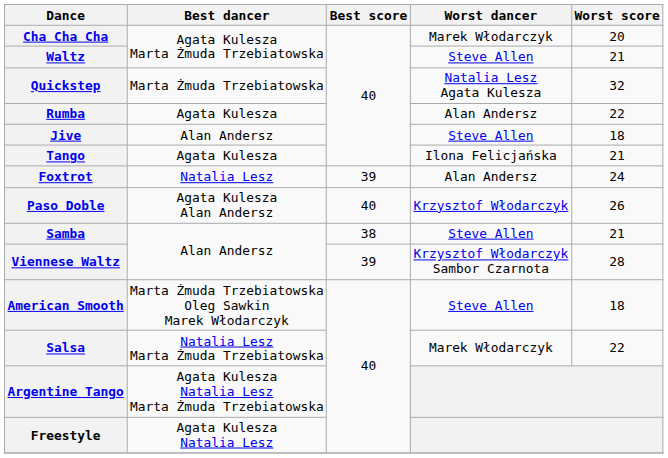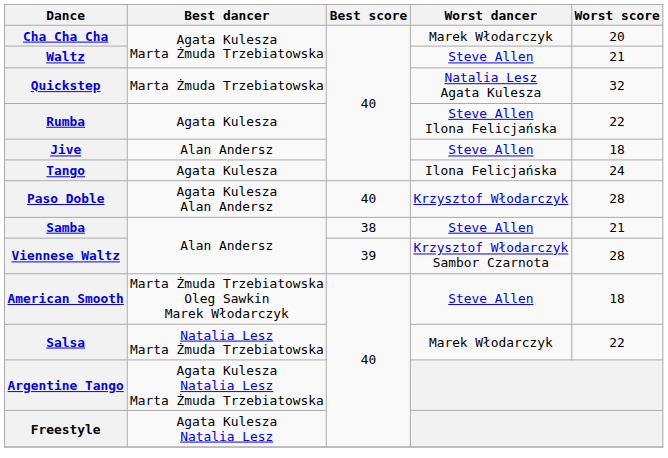 <table class="wikitable sortable" style="text-align:center;">
 <tr>
 <th>Dance</th>
 <th class="sortable">Best dancer</th>
 <th>Best score</th>
 <th class="sortable">Worst dancer</th>
 <th>Worst score</th>
 </tr>
 <tr>
 <th><a href='#'>Cha Cha Cha</a></th>
 <td rowspan="2">Agata Kulesza<br>Marta Żmuda Trzebiatowska</td>
 <td rowspan="6">40</td>
 <td>Marek Włodarczyk</td>
 <td>20</td>
 </tr>
 <tr>
 <th><a href='#'>Waltz</a></th>
 <td><a href='#'>Steve Allen</a></td>
 <td>21</td>
 </tr>
 <tr>
 <th><a href='#'>Quickstep</a></th>
 <td>Marta Żmuda Trzebiatowska</td>
 <td><a href='#'>Natalia Lesz</a><br>Agata Kulesza</td>
 <td>32</td>
 </tr>
 <tr>
 <th><a href='#'>Rumba</a></th>
 <td>Agata Kulesza</td>
-<td>Alan Andersz</td>
+<td><a href='#'>Steve Allen</a><br>Ilona Felicjańska</td>
 <td>22</td>
 </tr>
 <tr>
 <th><a href='#'>Jive</a></th>
 <td>Alan Andersz</td>
 <td><a href='#'>Steve Allen</a></td>
 <td>18</td>
 </tr>
 <tr>
 <th><a href='#'>Tango</a></th>
 <td>Agata Kulesza</td>
 <td>Ilona Felicjańska</td>
-<td>21</td>
-</tr>
-<tr>
-<th><a href='#'>Foxtrot</a></th>
-<td><a href='#'>Natalia Lesz</a></td>
-<td>39</td>
-<td>Alan Andersz</td>
 <td>24</td>
 </tr>
 <tr>
 <th><a href='#'>Paso Doble</a></th>
 <td>Agata Kulesza<br>Alan Andersz</td>
 <td>40</td>
 <td><a href='#'>Krzysztof Włodarczyk</a></td>
-<td>26</td>
+<td>28</td>
 </tr>
 <tr>
 <th><a href='#'>Samba</a></th>
 <td rowspan="2">Alan Andersz</td>
 <td>38</td>
 <td><a href='#'>Steve Allen</a></td>
 <td>21</td>
 </tr>
 <tr>
 <th><a href='#'>Viennese Waltz</a></th>
 <td>39</td>
 <td><a href='#'>Krzysztof Włodarczyk</a><br>Sambor Czarnota</td>
 <td>28</td>
 </tr>
 <tr>
 <th><a href='#'>American Smooth</a></th>
 <td>Marta Żmuda Trzebiatowska<br>Oleg Sawkin<br>Marek Włodarczyk</td>
 <td rowspan="4">40</td>
 <td><a href='#'>Steve Allen</a></td>
 <td>18</td>
 </tr>
 <tr>
 <th><a href='#'>Salsa</a></th>
 <td><a href='#'>Natalia Lesz</a><br>Marta Żmuda Trzebiatowska</td>
 <td>Marek Włodarczyk</td>
 <td>22</td>
 </tr>
 <tr>
 <th><a href='#'>Argentine Tango</a></th>
 <td>Agata Kulesza<br><a href='#'>Natalia Lesz</a><br>Marta Żmuda Trzebiatowska</td>
 <th colspan="2"></th>
 </tr>
 <tr>
 <th>Freestyle</th>
 <td>Agata Kulesza<br><a href='#'>Natalia Lesz</a></td>
 <th colspan="2"></th>
 </tr>
 <tr>
 </tr>
 </table>
